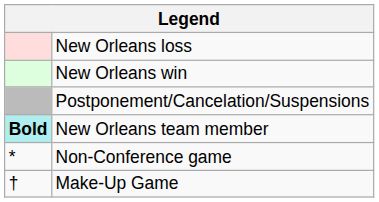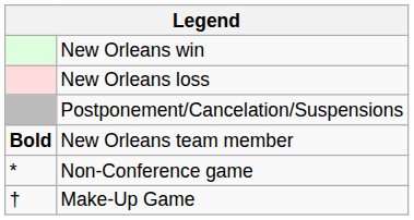 <table class="wikitable" style="font-size:90%">
 <tr>
 <th colspan="2">Legend</th>
+</tr>
+<tr>
+<td bgcolor="#ddffdd"> </td>
+<td>New Orleans win</td>
 </tr>
 <tr>
 <td bgcolor="#ffdddd"> </td>
 <td>New Orleans loss</td>
 </tr>
 <tr>
-<td bgcolor="#ddffdd"> </td>
-<td>New Orleans win</td>
-</tr>
-<tr>
 <td bgcolor="#bbbbbb"> </td>
 <td>Postponement/Cancelation/Suspensions</td>
 </tr>
 <tr>
-<td style="background: paleturquoise;"><strong>Bold</strong></td>
+<td><strong>Bold</strong></td>
 <td>New Orleans team member</td>
 </tr>
 <tr>
 <td>*</td>
 <td>Non-Conference game</td>
 </tr>
 <tr>
 <td>†</td>
 <td>Make-Up Game</td>
 </tr>
 </table>
